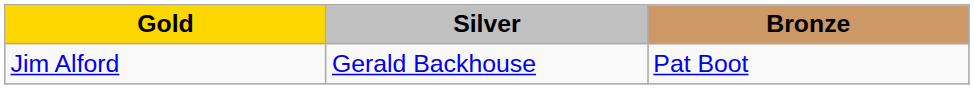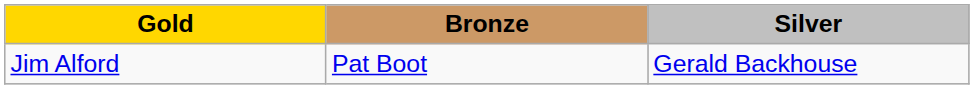 <table class="wikitable" style="text-align:left">
 <tr align="center">
 <td width=200 bgcolor=gold><strong>Gold</strong></td>
+<td width=200 bgcolor=CC9966><strong>Bronze</strong></td>
 <td width=200 bgcolor=silver><strong>Silver</strong></td>
-<td width=200 bgcolor=CC9966><strong>Bronze</strong></td>
 </tr>
 <tr>
 <td><a href='#'>Jim Alford</a><br><em></em></td>
+<td><a href='#'>Pat Boot</a><br><em></em></td>
 <td><a href='#'>Gerald Backhouse</a><br><em></em></td>
-<td><a href='#'>Pat Boot</a><br><em></em></td>
 </tr>
 </table>
